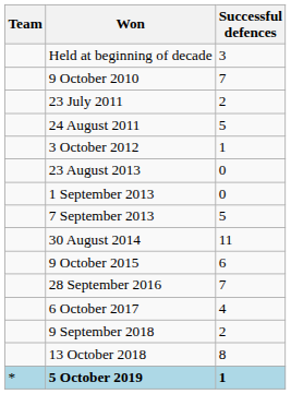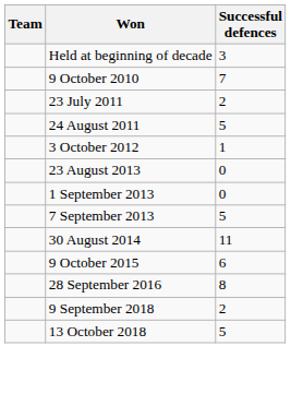 <table class="wikitable">
 <tr>
 <th>Team</th>
 <th>Won</th>
 <th>Successful<br>defences</th>
 </tr>
 <tr>
 <td></td>
 <td>Held at beginning of decade</td>
 <td>3</td>
 </tr>
 <tr>
 <td></td>
 <td>9 October 2010</td>
 <td>7</td>
 </tr>
 <tr>
 <td></td>
 <td>23 July 2011</td>
 <td>2</td>
 </tr>
 <tr>
 <td></td>
 <td>24 August 2011</td>
 <td>5</td>
 </tr>
 <tr>
 <td></td>
 <td>3 October 2012</td>
 <td>1</td>
 </tr>
 <tr>
 <td></td>
 <td>23 August 2013</td>
 <td>0</td>
 </tr>
 <tr>
 <td></td>
 <td>1 September 2013</td>
 <td>0</td>
 </tr>
 <tr>
 <td></td>
 <td>7 September 2013</td>
 <td>5</td>
 </tr>
 <tr>
 <td></td>
 <td>30 August 2014</td>
 <td>11</td>
 </tr>
 <tr>
 <td></td>
 <td>9 October 2015</td>
 <td>6</td>
 </tr>
 <tr>
 <td></td>
 <td>28 September 2016</td>
-<td>7</td>
-</tr>
-<tr>
-<td></td>
-<td>6 October 2017</td>
-<td>4</td>
+<td>8</td>
 </tr>
 <tr>
 <td></td>
 <td>9 September 2018</td>
 <td>2</td>
 </tr>
 <tr>
 <td></td>
 <td>13 October 2018</td>
-<td>8</td>
-</tr>
-<tr>
-<td bgcolor="lightblue"><strong></strong>*</td>
-<td bgcolor="lightblue"><strong>5 October 2019</strong></td>
-<td bgcolor="lightblue"><strong>1</strong></td>
+<td>5</td>
 </tr>
 </table>
